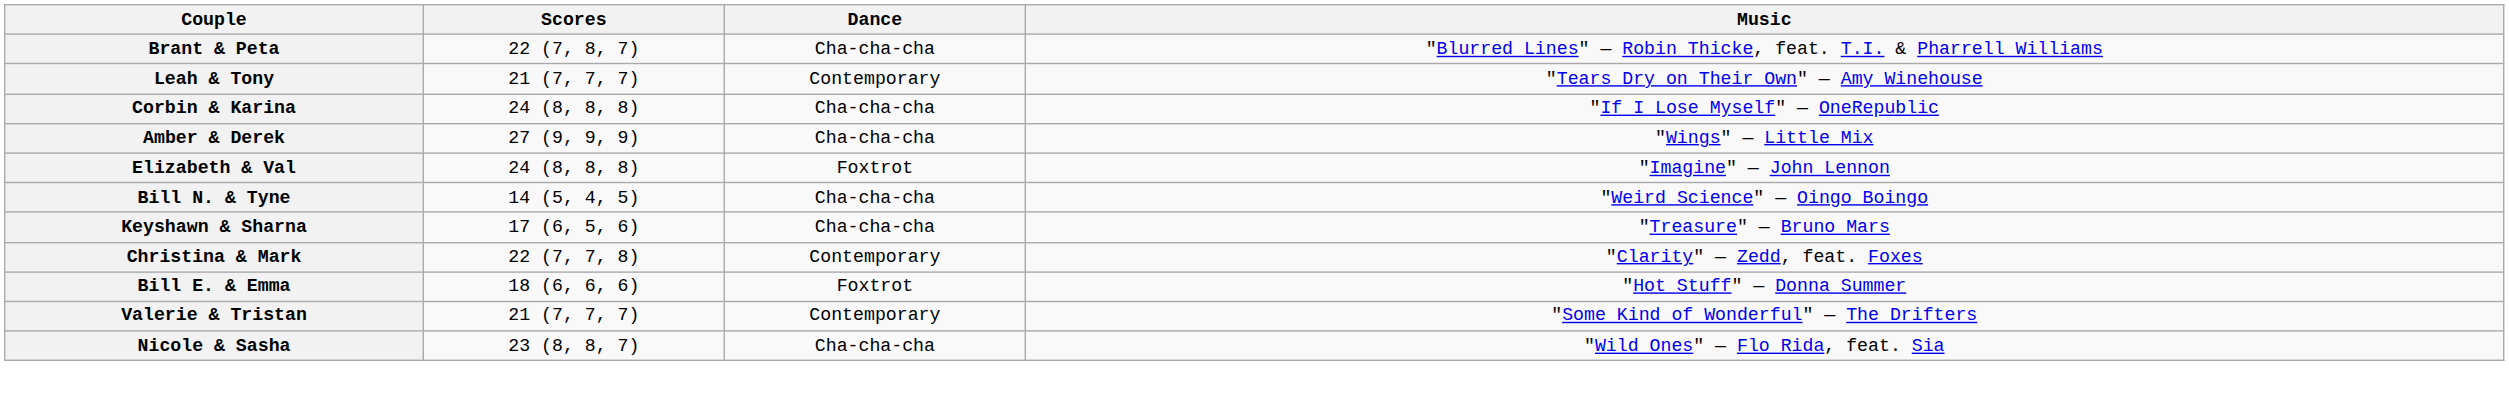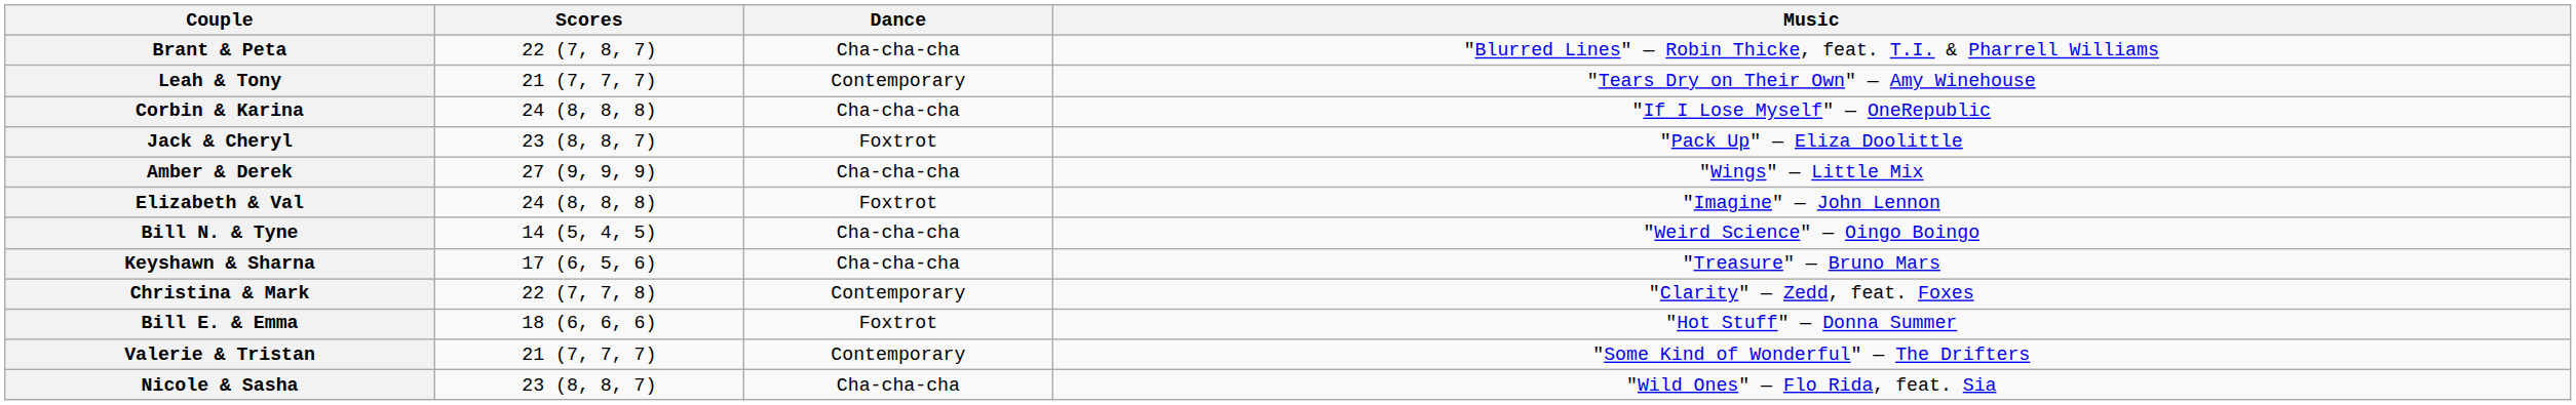 <table class="wikitable sortable" style="text-align:center; width:90%">
 <tr>
 <th scope="col">Couple</th>
 <th scope="col">Scores</th>
 <th scope="col" class="unsortable">Dance</th>
 <th scope="col" class="unsortable">Music</th>
 </tr>
 <tr>
 <th scope="row">Brant & Peta</th>
 <td>22 (7, 8, 7)</td>
 <td>Cha-cha-cha</td>
 <td>"<a href='#'>Blurred Lines</a>" — <a href='#'>Robin Thicke</a>, feat. <a href='#'>T.I.</a> & <a href='#'>Pharrell Williams</a></td>
 </tr>
 <tr>
 <th scope="row">Leah & Tony</th>
 <td>21 (7, 7, 7)</td>
 <td>Contemporary</td>
 <td>"<a href='#'>Tears Dry on Their Own</a>" — <a href='#'>Amy Winehouse</a></td>
 </tr>
 <tr>
 <th scope="row">Corbin & Karina</th>
 <td>24 (8, 8, 8)</td>
 <td>Cha-cha-cha</td>
 <td>"<a href='#'>If I Lose Myself</a>" — <a href='#'>OneRepublic</a></td>
+</tr>
+<tr>
+<th scope="row">Jack & Cheryl</th>
+<td>23 (8, 8, 7)</td>
+<td>Foxtrot</td>
+<td>"<a href='#'>Pack Up</a>" — <a href='#'>Eliza Doolittle</a></td>
 </tr>
 <tr>
 <th scope="row">Amber & Derek</th>
 <td>27 (9, 9, 9)</td>
 <td>Cha-cha-cha</td>
 <td>"<a href='#'>Wings</a>" — <a href='#'>Little Mix</a></td>
 </tr>
 <tr>
 <th scope="row">Elizabeth & Val</th>
 <td>24 (8, 8, 8)</td>
 <td>Foxtrot</td>
 <td>"<a href='#'>Imagine</a>" — <a href='#'>John Lennon</a></td>
 </tr>
 <tr>
 <th scope="row">Bill N. & Tyne</th>
 <td>14 (5, 4, 5)</td>
 <td>Cha-cha-cha</td>
 <td>"<a href='#'>Weird Science</a>" — <a href='#'>Oingo Boingo</a></td>
 </tr>
 <tr>
 <th scope="row">Keyshawn & Sharna</th>
 <td>17 (6, 5, 6)</td>
 <td>Cha-cha-cha</td>
 <td>"<a href='#'>Treasure</a>" — <a href='#'>Bruno Mars</a></td>
 </tr>
 <tr>
 <th scope="row">Christina & Mark</th>
 <td>22 (7, 7, 8)</td>
 <td>Contemporary</td>
 <td>"<a href='#'>Clarity</a>" — <a href='#'>Zedd</a>, feat. <a href='#'>Foxes</a></td>
 </tr>
 <tr>
 <th scope="row">Bill E. & Emma</th>
 <td>18 (6, 6, 6)</td>
 <td>Foxtrot</td>
 <td>"<a href='#'>Hot Stuff</a>" — <a href='#'>Donna Summer</a></td>
 </tr>
 <tr>
 <th scope="row">Valerie & Tristan</th>
 <td>21 (7, 7, 7)</td>
 <td>Contemporary</td>
 <td>"<a href='#'>Some Kind of Wonderful</a>" — <a href='#'>The Drifters</a></td>
 </tr>
 <tr>
 <th scope="row">Nicole & Sasha</th>
 <td>23 (8, 8, 7)</td>
 <td>Cha-cha-cha</td>
 <td>"<a href='#'>Wild Ones</a>" — <a href='#'>Flo Rida</a>, feat. <a href='#'>Sia</a></td>
 </tr>
 </table>
